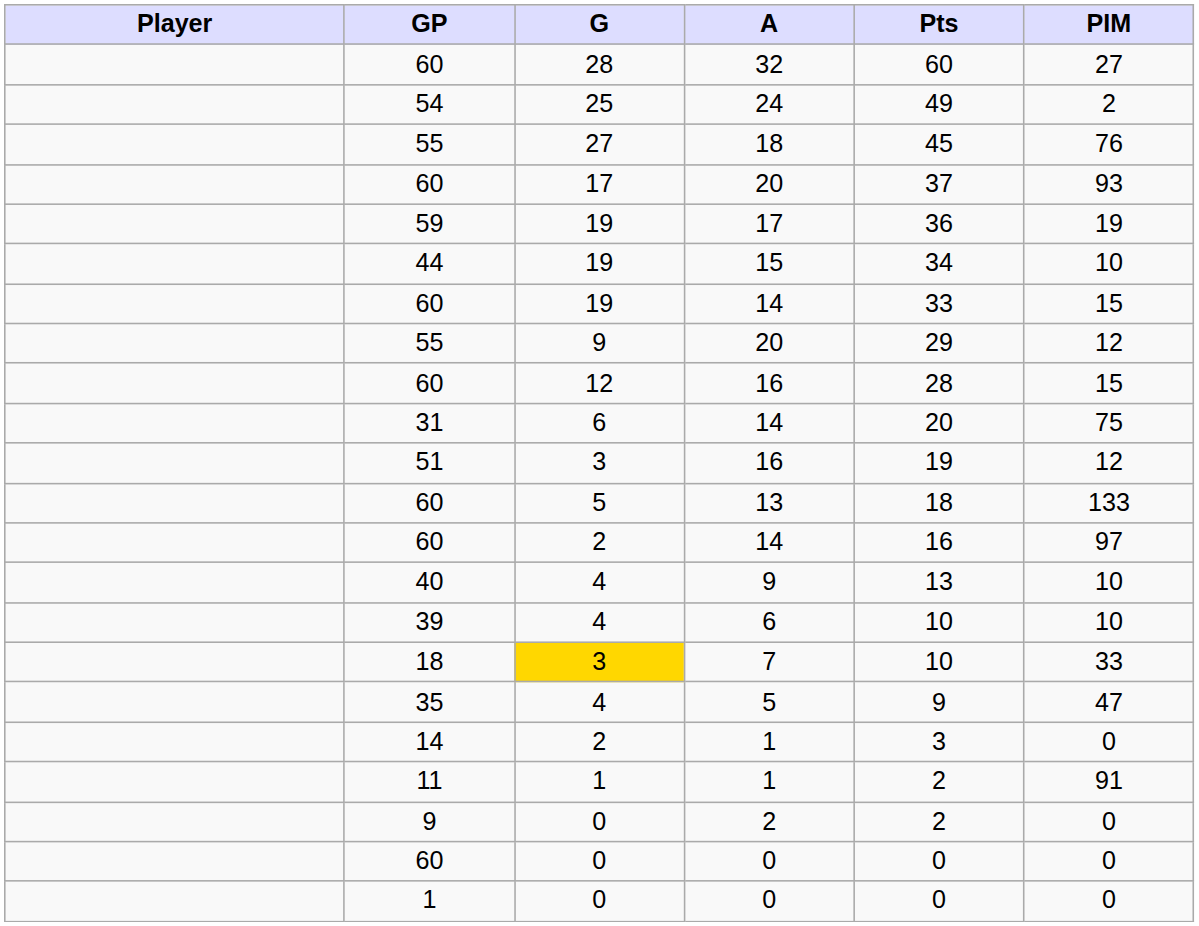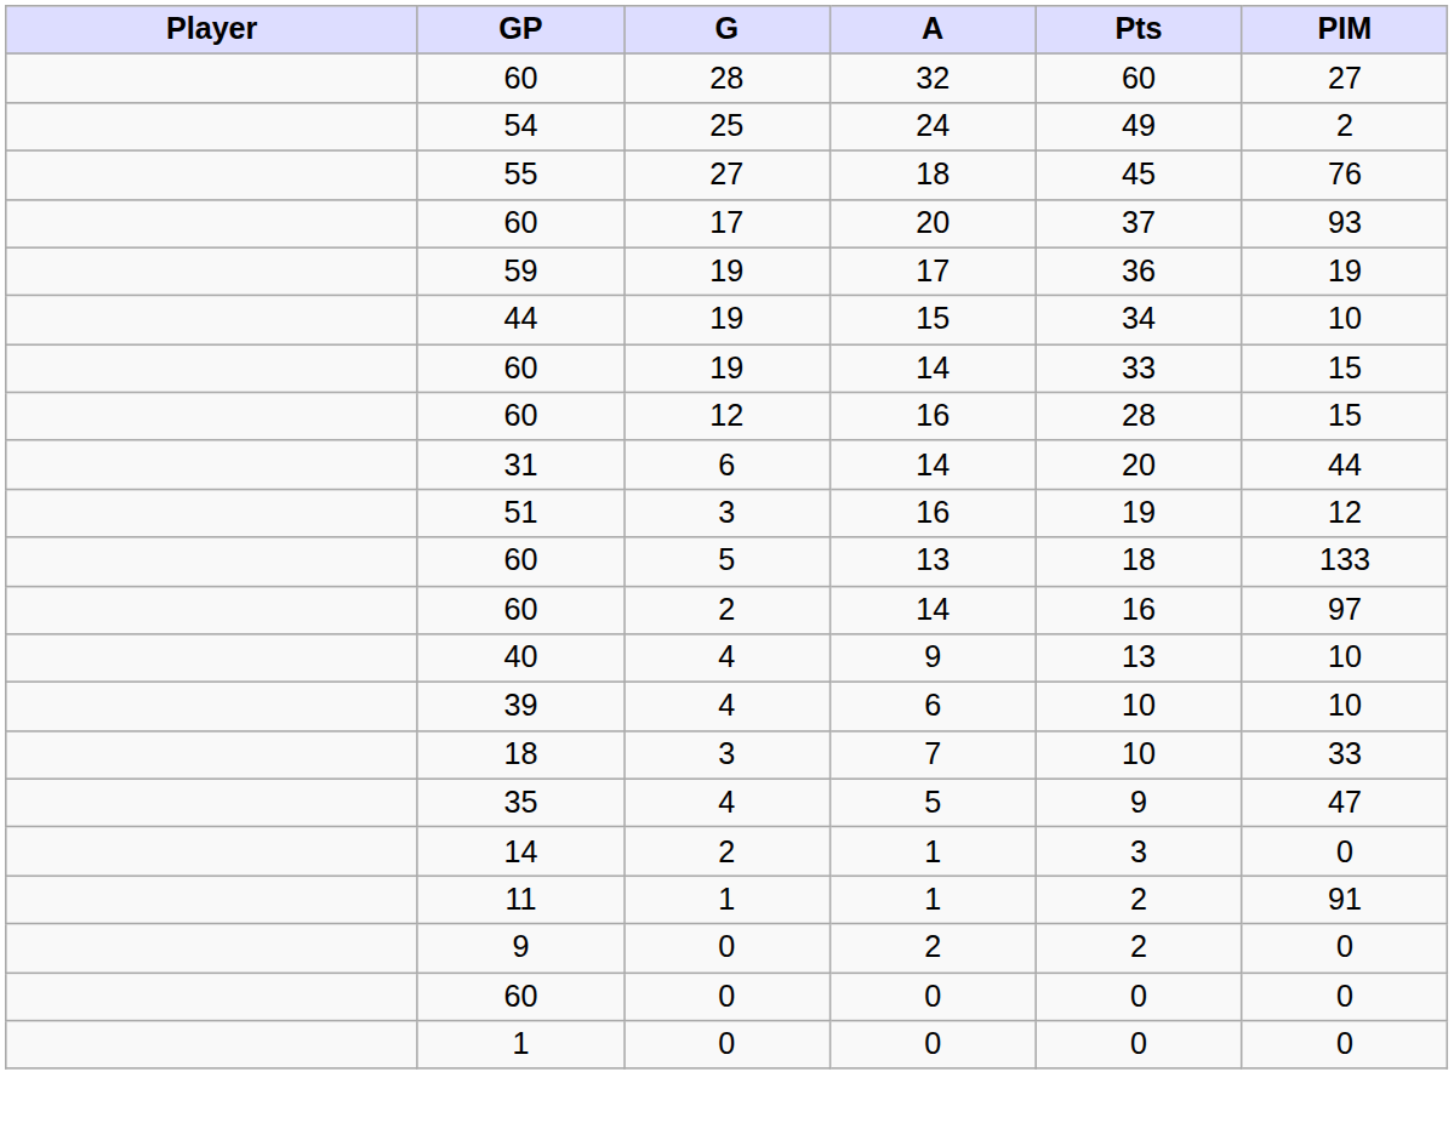 <table style="width:60%;" class="wikitable sortable">
 <tr style="text-align:center;">
 <th style="background:#ddf; width:10%;">Player</th>
 <th style="background:#ddf; width:5%;">GP</th>
 <th style="background:#ddf; width:5%;">G</th>
 <th style="background:#ddf; width:5%;">A</th>
 <th style="background:#ddf; width:5%;">Pts</th>
 <th style="background:#ddf; width:5%;">PIM</th>
 </tr>
 <tr style="text-align:center;">
 <td style="text-align:right;"></td>
 <td>60</td>
 <td>28</td>
 <td>32</td>
 <td>60</td>
 <td>27</td>
 </tr>
 <tr style="text-align:center;">
 <td style="text-align:right;"></td>
 <td>54</td>
 <td>25</td>
 <td>24</td>
 <td>49</td>
 <td>2</td>
 </tr>
 <tr style="text-align:center;">
 <td style="text-align:right;"></td>
 <td>55</td>
 <td>27</td>
 <td>18</td>
 <td>45</td>
 <td>76</td>
 </tr>
 <tr style="text-align:center;">
 <td style="text-align:right;"></td>
 <td>60</td>
 <td>17</td>
 <td>20</td>
 <td>37</td>
 <td>93</td>
 </tr>
 <tr style="text-align:center;">
 <td style="text-align:right;"></td>
 <td>59</td>
 <td>19</td>
 <td>17</td>
 <td>36</td>
 <td>19</td>
 </tr>
 <tr style="text-align:center;">
 <td style="text-align:right;"></td>
 <td>44</td>
 <td>19</td>
 <td>15</td>
 <td>34</td>
 <td>10</td>
 </tr>
 <tr style="text-align:center;">
 <td style="text-align:right;"></td>
 <td>60</td>
 <td>19</td>
 <td>14</td>
 <td>33</td>
 <td>15</td>
 </tr>
 <tr style="text-align:center;">
 <td style="text-align:right;"></td>
-<td>55</td>
-<td>9</td>
-<td>20</td>
-<td>29</td>
-<td>12</td>
-</tr>
-<tr style="text-align:center;">
-<td style="text-align:right;"></td>
 <td>60</td>
 <td>12</td>
 <td>16</td>
 <td>28</td>
 <td>15</td>
 </tr>
 <tr style="text-align:center;">
 <td style="text-align:right;"></td>
 <td>31</td>
 <td>6</td>
 <td>14</td>
 <td>20</td>
-<td>75</td>
+<td>44</td>
 </tr>
 <tr style="text-align:center;">
 <td style="text-align:right;"></td>
 <td>51</td>
 <td>3</td>
 <td>16</td>
 <td>19</td>
 <td>12</td>
 </tr>
 <tr style="text-align:center;">
 <td style="text-align:right;"></td>
 <td>60</td>
 <td>5</td>
 <td>13</td>
 <td>18</td>
 <td>133</td>
 </tr>
 <tr style="text-align:center;">
 <td style="text-align:right;"></td>
 <td>60</td>
 <td>2</td>
 <td>14</td>
 <td>16</td>
 <td>97</td>
 </tr>
 <tr style="text-align:center;">
 <td style="text-align:right;"></td>
 <td>40</td>
 <td>4</td>
 <td>9</td>
 <td>13</td>
 <td>10</td>
 </tr>
 <tr style="text-align:center;">
 <td style="text-align:right;"></td>
 <td>39</td>
 <td>4</td>
 <td>6</td>
 <td>10</td>
 <td>10</td>
 </tr>
 <tr style="text-align:center;">
 <td style="text-align:right;"></td>
 <td>18</td>
-<td style="background: gold;">3</td>
+<td>3</td>
 <td>7</td>
 <td>10</td>
 <td>33</td>
 </tr>
 <tr style="text-align:center;">
 <td style="text-align:right;"></td>
 <td>35</td>
 <td>4</td>
 <td>5</td>
 <td>9</td>
 <td>47</td>
 </tr>
 <tr style="text-align:center;">
 <td style="text-align:right;"></td>
 <td>14</td>
 <td>2</td>
 <td>1</td>
 <td>3</td>
 <td>0</td>
 </tr>
 <tr style="text-align:center;">
 <td style="text-align:right;"></td>
 <td>11</td>
 <td>1</td>
 <td>1</td>
 <td>2</td>
 <td>91</td>
 </tr>
 <tr style="text-align:center;">
 <td style="text-align:right;"></td>
 <td>9</td>
 <td>0</td>
 <td>2</td>
 <td>2</td>
 <td>0</td>
 </tr>
 <tr style="text-align:center;">
 <td style="text-align:right;"></td>
 <td>60</td>
 <td>0</td>
 <td>0</td>
 <td>0</td>
 <td>0</td>
 </tr>
 <tr style="text-align:center;">
 <td style="text-align:right;"></td>
 <td>1</td>
 <td>0</td>
 <td>0</td>
 <td>0</td>
 <td>0</td>
 </tr>
 </table>
